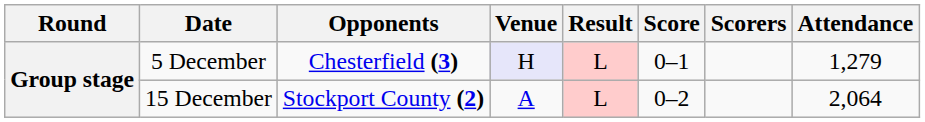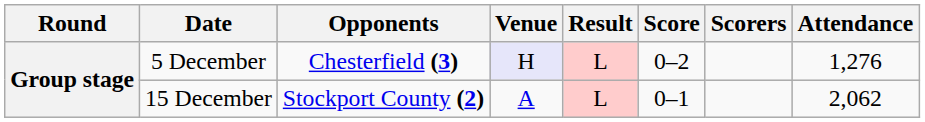 <table class="wikitable" style="text-align:center">
 <tr>
 <th>Round</th>
 <th>Date</th>
 <th>Opponents</th>
 <th>Venue</th>
 <th>Result</th>
 <th>Score</th>
 <th>Scorers</th>
 <th>Attendance</th>
 </tr>
 <tr>
 <th rowspan=2>Group stage</th>
 <td>5 December</td>
 <td><a href='#'>Chesterfield</a> <strong>(<a href='#'>3</a>)</strong></td>
 <td style="background: lavender;">H</td>
 <td style="background-color:#FFCCCC">L</td>
-<td>0–1</td>
+<td>0–2</td>
 <td align="left"></td>
-<td>1,279</td>
+<td>1,276</td>
 </tr>
 <tr>
 <td>15 December</td>
 <td><a href='#'>Stockport County</a> <strong>(<a href='#'>2</a>)</strong></td>
 <td><a href='#'>A</a></td>
 <td style="background-color:#FFCCCC">L</td>
-<td>0–2</td>
+<td>0–1</td>
 <td align="left"></td>
-<td>2,064</td>
+<td>2,062</td>
 </tr>
 </table>
